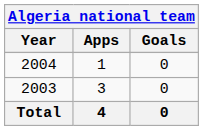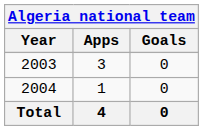 <table class="wikitable" style="text-align:center">
 <tr>
 <th colspan=3><a href='#'>Algeria national team</a></th>
 </tr>
 <tr>
 <th>Year</th>
 <th>Apps</th>
 <th>Goals</th>
 </tr>
 <tr>
 </tr>
 <tr>
-<td>2004</td>
-<td>1</td>
+<td>2003</td>
+<td>3</td>
 <td>0</td>
 </tr>
 <tr>
-<td>2003</td>
-<td>3</td>
+<td>2004</td>
+<td>1</td>
 <td>0</td>
 </tr>
 <tr>
 <th>Total</th>
 <th>4</th>
 <th>0</th>
 </tr>
 </table>
